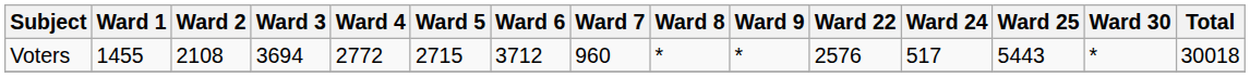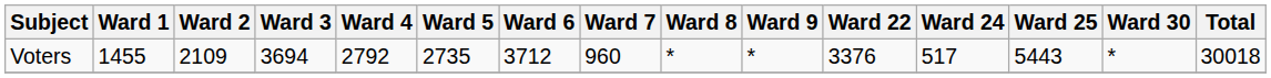 <table class="wikitable sortable" style="font-size: 95%;">
 <tr>
 <th>Subject</th>
 <th>Ward 1</th>
 <th>Ward 2</th>
 <th>Ward 3</th>
 <th>Ward 4</th>
 <th>Ward 5</th>
 <th>Ward 6</th>
 <th>Ward 7</th>
 <th>Ward 8</th>
 <th>Ward 9</th>
 <th>Ward 22</th>
 <th>Ward 24</th>
 <th>Ward 25</th>
 <th>Ward 30</th>
 <th>Total</th>
 </tr>
 <tr>
 <td>Voters</td>
 <td>1455</td>
-<td>2108</td>
+<td>2109</td>
 <td>3694</td>
-<td>2772</td>
-<td>2715</td>
+<td>2792</td>
+<td>2735</td>
 <td>3712</td>
 <td>960</td>
 <td>*</td>
 <td>*</td>
-<td>2576</td>
+<td>3376</td>
 <td>517</td>
 <td>5443</td>
 <td>*</td>
 <td>30018</td>
 </tr>
 <tr>
 </tr>
 </table>
